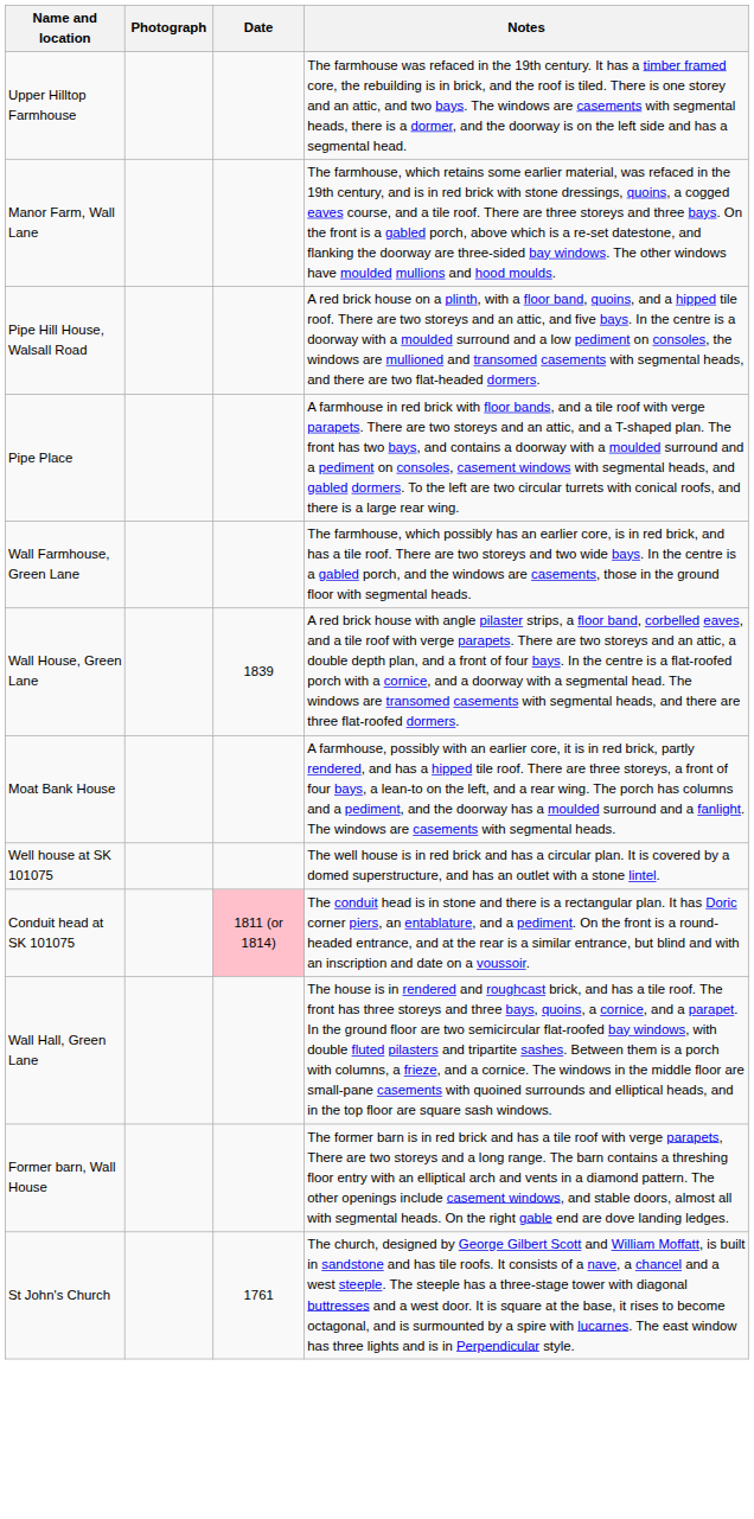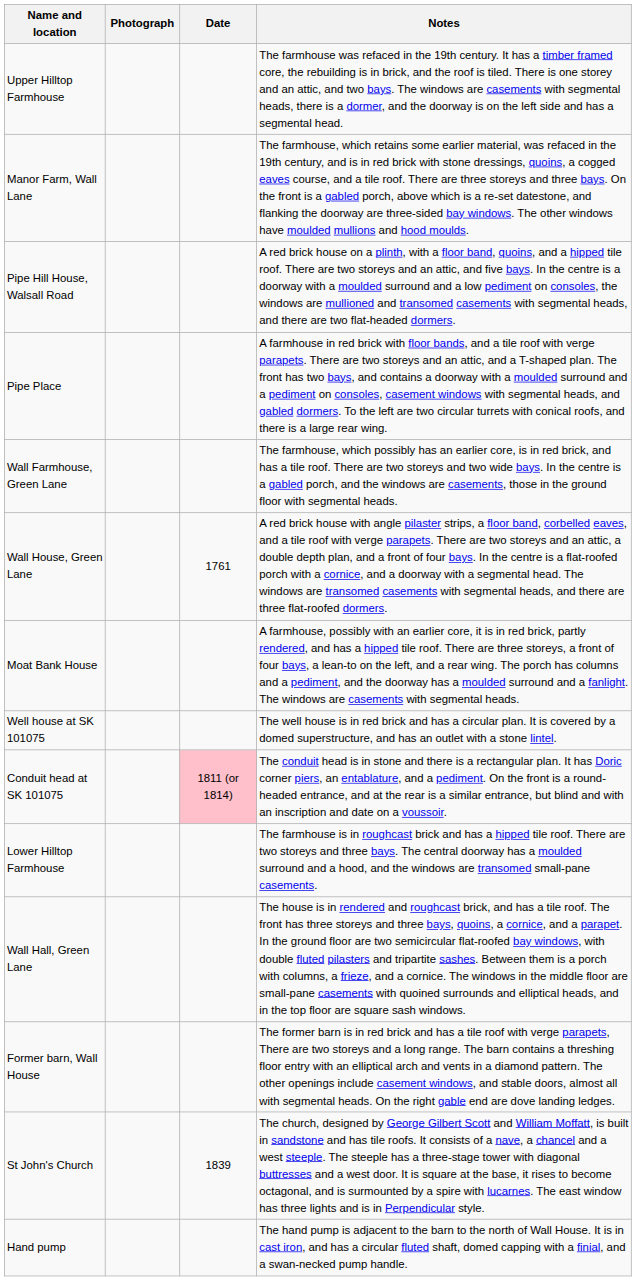 <table class="wikitable sortable plainrowheaders" style="width:100%;border:0px;text-align:left;line-height:150%;">
 <tr>
 <th scope="col"  style="width:150px">Name and location</th>
 <th scope="col"  style="width:100px" class="unsortable">Photograph</th>
 <th scope="col"  style="width:120px">Date</th>
 <th scope="col"  style="width:650px" class="unsortable">Notes</th>
 </tr>
 <tr>
 <td>Upper Hilltop Farmhouse<br><small></small></td>
 <td></td>
 <td align="center"></td>
 <td>The farmhouse was refaced in the 19th century.  It has a <a href='#'>timber framed</a> core, the rebuilding is in brick, and the roof is tiled.  There is one storey and an attic, and two <a href='#'>bays</a>.  The windows are <a href='#'>casements</a> with segmental heads, there is a <a href='#'>dormer</a>, and the doorway is on the left side and has a segmental head.</td>
 </tr>
 <tr>
 <td>Manor Farm, Wall Lane<br><small></small></td>
 <td></td>
 <td align="center"></td>
 <td>The farmhouse, which retains some earlier material, was refaced in the 19th century, and is in red brick with stone dressings, <a href='#'>quoins</a>, a cogged <a href='#'>eaves</a> course, and a tile roof.  There are three storeys and three <a href='#'>bays</a>.  On the front is a <a href='#'>gabled</a> porch, above which is a re-set datestone, and flanking the doorway are three-sided <a href='#'>bay windows</a>.  The other windows have <a href='#'>moulded</a> <a href='#'>mullions</a> and <a href='#'>hood moulds</a>.</td>
 </tr>
 <tr>
 <td>Pipe Hill House, Walsall Road<br><small></small></td>
 <td></td>
 <td align="center"></td>
 <td>A red brick house on a <a href='#'>plinth</a>, with a <a href='#'>floor band</a>, <a href='#'>quoins</a>, and a <a href='#'>hipped</a> tile roof.  There are two storeys and an attic, and five <a href='#'>bays</a>.  In the centre is a doorway with a <a href='#'>moulded</a> surround and a low <a href='#'>pediment</a> on <a href='#'>consoles</a>, the windows are <a href='#'>mullioned</a> and <a href='#'>transomed</a> <a href='#'>casements</a> with segmental heads, and there are two flat-headed <a href='#'>dormers</a>.</td>
 </tr>
 <tr>
 <td>Pipe Place<br><small></small></td>
 <td></td>
 <td align="center"></td>
 <td>A farmhouse in red brick with <a href='#'>floor bands</a>, and a tile roof with verge <a href='#'>parapets</a>.  There are two storeys and an attic, and a T-shaped plan.  The front has two <a href='#'>bays</a>, and contains a doorway with a <a href='#'>moulded</a> surround and a <a href='#'>pediment</a> on <a href='#'>consoles</a>, <a href='#'>casement windows</a> with segmental heads, and <a href='#'>gabled</a> <a href='#'>dormers</a>.  To the left are two circular turrets with conical roofs, and there is a large rear wing.</td>
 </tr>
 <tr>
 <td>Wall Farmhouse, Green Lane<br><small></small></td>
 <td></td>
 <td align="center"></td>
 <td>The farmhouse, which possibly has an earlier core, is in red brick, and has a tile roof.  There are two storeys and two wide <a href='#'>bays</a>.  In the centre is a <a href='#'>gabled</a> porch, and the windows are <a href='#'>casements</a>, those in the ground floor with segmental heads.</td>
 </tr>
 <tr>
 <td>Wall House, Green Lane<br><small></small></td>
 <td></td>
-<td align="center">1839</td>
+<td align="center">1761</td>
 <td>A red brick house with angle <a href='#'>pilaster</a> strips, a <a href='#'>floor band</a>, <a href='#'>corbelled</a> <a href='#'>eaves</a>, and a tile roof with verge <a href='#'>parapets</a>.  There are two storeys and an attic, a double depth plan, and a front of four <a href='#'>bays</a>.  In the centre is a flat-roofed porch with a <a href='#'>cornice</a>, and a doorway with a segmental head.  The windows are <a href='#'>transomed</a> <a href='#'>casements</a> with segmental heads, and there are three flat-roofed <a href='#'>dormers</a>.</td>
 </tr>
 <tr>
 <td>Moat Bank House<br><small></small></td>
 <td></td>
 <td align="center"></td>
 <td>A farmhouse, possibly with an earlier core, it is in red brick, partly <a href='#'>rendered</a>, and has a <a href='#'>hipped</a> tile roof.  There are three storeys, a front of four <a href='#'>bays</a>, a lean-to on the left, and a rear wing.  The porch has columns and a <a href='#'>pediment</a>, and the doorway has a <a href='#'>moulded</a> surround and a <a href='#'>fanlight</a>.  The windows are <a href='#'>casements</a> with segmental heads.</td>
 </tr>
 <tr>
 <td>Well house at SK 101075<br><small></small></td>
 <td></td>
 <td align="center"></td>
 <td>The well house is in red brick and has a circular plan.  It is covered by a domed superstructure, and has an outlet with a stone <a href='#'>lintel</a>.</td>
 </tr>
 <tr>
 <td>Conduit head at SK 101075<br><small></small></td>
 <td></td>
 <td align="center" style="background: pink;">1811 (or 1814)</td>
 <td>The <a href='#'>conduit</a> head is in stone and there is a rectangular plan.  It has <a href='#'>Doric</a> corner <a href='#'>piers</a>, an <a href='#'>entablature</a>, and a <a href='#'>pediment</a>.  On the front is a round-headed entrance, and at the rear is a similar entrance, but blind and with an inscription and date on a <a href='#'>voussoir</a>.</td>
 </tr>
 <tr>
+<td>Lower Hilltop Farmhouse<br><small></small></td>
+<td></td>
+<td align="center"></td>
+<td>The farmhouse is in <a href='#'>roughcast</a> brick and has a <a href='#'>hipped</a> tile roof.  There are two storeys and three <a href='#'>bays</a>.  The central doorway has a <a href='#'>moulded</a> surround and a hood, and the windows are <a href='#'>transomed</a> small-pane <a href='#'>casements</a>.</td>
+</tr>
+<tr>
 <td>Wall Hall, Green Lane<br><small></small></td>
 <td></td>
 <td align="center"></td>
 <td>The house is in <a href='#'>rendered</a> and <a href='#'>roughcast</a> brick, and has a tile roof.  The front has three storeys and three <a href='#'>bays</a>, <a href='#'>quoins</a>, a <a href='#'>cornice</a>, and a <a href='#'>parapet</a>.  In the ground floor are two semicircular flat-roofed <a href='#'>bay windows</a>, with double <a href='#'>fluted</a> <a href='#'>pilasters</a> and tripartite <a href='#'>sashes</a>.  Between them is a porch with columns, a <a href='#'>frieze</a>, and a cornice.  The windows in the middle floor are small-pane <a href='#'>casements</a> with quoined surrounds and elliptical heads, and in the top floor are square sash windows.</td>
 </tr>
 <tr>
 <td>Former barn, Wall House<br><small></small></td>
 <td></td>
 <td align="center"></td>
 <td>The former barn is in red brick and has a tile roof with verge <a href='#'>parapets</a>,  There are two storeys and a long range.  The barn contains a threshing floor entry with an elliptical arch and vents in a diamond pattern.  The other openings include <a href='#'>casement windows</a>, and stable doors, almost all with segmental heads.  On the right <a href='#'>gable</a> end are dove landing ledges.</td>
 </tr>
 <tr>
 <td>St John's Church<br><small></small></td>
 <td></td>
-<td align="center">1761</td>
+<td align="center">1839</td>
 <td>The church, designed by <a href='#'>George Gilbert Scott</a> and <a href='#'>William Moffatt</a>, is built in <a href='#'>sandstone</a> and has tile roofs.  It consists of a <a href='#'>nave</a>, a <a href='#'>chancel</a> and a west <a href='#'>steeple</a>.  The steeple has a three-stage tower with diagonal <a href='#'>buttresses</a> and a west door.  It is square at the base, it rises to become octagonal, and is surmounted by a spire with <a href='#'>lucarnes</a>.  The east window has three lights and is in <a href='#'>Perpendicular</a> style.</td>
+</tr>
+<tr>
+<td>Hand pump<br><small></small></td>
+<td></td>
+<td align="center"></td>
+<td>The hand pump is adjacent to the barn to the north of Wall House.  It is in <a href='#'>cast iron</a>, and has a circular <a href='#'>fluted</a> shaft, domed capping with a <a href='#'>finial</a>, and a swan-necked pump handle.</td>
 </tr>
 <tr>
 </tr>
 </table>
